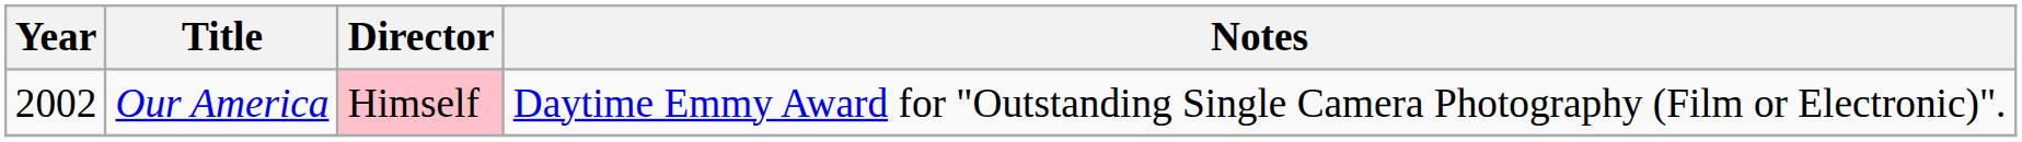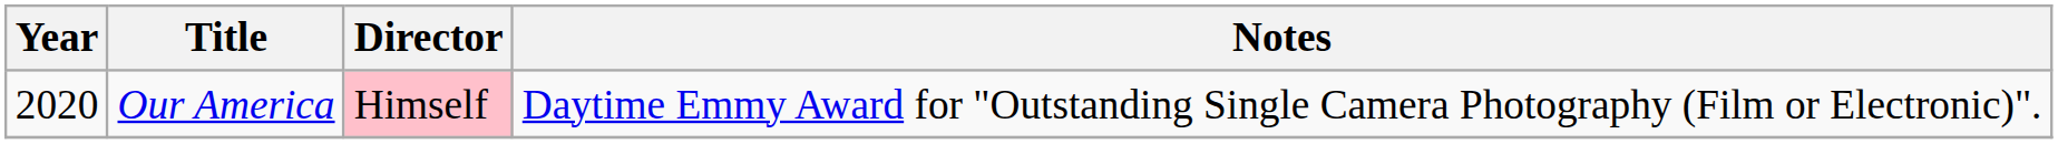 <table class="wikitable">
 <tr>
 <th>Year</th>
 <th>Title</th>
 <th>Director</th>
 <th>Notes</th>
 </tr>
 <tr>
-<td>2002</td>
+<td>2020</td>
 <td><em><a href='#'>Our America</a></em></td>
 <td style="background: pink;">Himself</td>
 <td><a href='#'>Daytime Emmy Award</a> for "Outstanding Single Camera Photography (Film or Electronic)".</td>
 </tr>
 <tr>
 </tr>
 </table>
